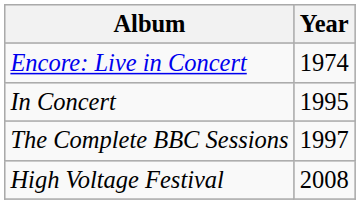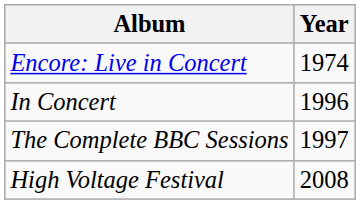 <table class="wikitable">
 <tr>
 <th>Album</th>
 <th>Year</th>
 </tr>
 <tr>
 <td><em><a href='#'>Encore: Live in Concert</a></em></td>
 <td>1974</td>
 </tr>
 <tr>
 <td><em>In Concert</em></td>
-<td>1995</td>
+<td>1996</td>
 </tr>
 <tr>
 <td><em>The Complete BBC Sessions</em></td>
 <td>1997</td>
 </tr>
 <tr>
 <td><em>High Voltage Festival</em></td>
 <td>2008</td>
 </tr>
 </table>
